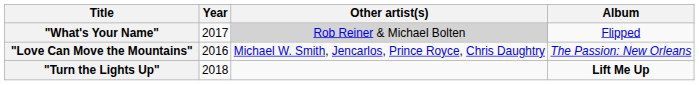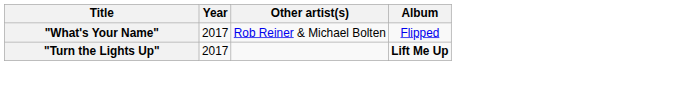 <table class="wikitable plainrowheaders" style="text-align:center;" border="1">
 <tr>
 <th scope="col" style="width:16em;">Title</th>
 <th scope="col">Year</th>
 <th scope="col">Other artist(s)</th>
 <th scope="col">Album</th>
 </tr>
 <tr>
 <th scope="row">"What's Your Name"</th>
 <td>2017</td>
-<td style="background: lightgrey;"><a href='#'>Rob Reiner</a> & Michael Bolten</td>
+<td><a href='#'>Rob Reiner</a> & Michael Bolten</td>
 <td><a href='#'>Flipped</a></td>
 </tr>
 <tr>
-<th scope="row">"Love Can Move the Mountains"</th>
-<td>2016</td>
-<td><a href='#'>Michael W. Smith</a>, <a href='#'>Jencarlos</a>, <a href='#'>Prince Royce</a>, <a href='#'>Chris Daughtry</a></td>
-<td><em><a href='#'>The Passion: New Orleans</a></td>
-</tr>
-<tr>
 <th scope="row">"Turn the Lights Up"</th>
-<td>2018</td>
+<td>2017</td>
 <td></td>
 <td><strong></em>Lift Me Up<em></strong></td>
 </tr>
 </table>
